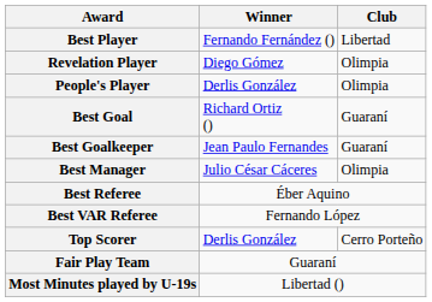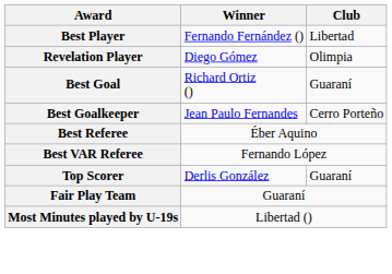 <table class="wikitable">
 <tr>
 <th>Award</th>
 <th>Winner</th>
 <th>Club</th>
 </tr>
 <tr>
 <th>Best Player</th>
 <td> <a href='#'>Fernando Fernández</a> ()</td>
 <td>Libertad</td>
 </tr>
 <tr>
 <th>Revelation Player</th>
 <td> <a href='#'>Diego Gómez</a></td>
 <td>Olimpia</td>
 </tr>
 <tr>
-<th>People's Player</th>
-<td> <a href='#'>Derlis González</a></td>
-<td>Olimpia</td>
-</tr>
-<tr>
 <th>Best Goal</th>
 <td> <a href='#'>Richard Ortiz</a><br>()</td>
 <td>Guaraní</td>
 </tr>
 <tr>
 <th>Best Goalkeeper</th>
 <td> <a href='#'>Jean Paulo Fernandes</a></td>
-<td>Guaraní</td>
-</tr>
-<tr>
-<th>Best Manager</th>
-<td> <a href='#'>Julio César Cáceres</a></td>
-<td>Olimpia</td>
+<td>Cerro Porteño</td>
 </tr>
 <tr>
 <th>Best Referee</th>
 <td colspan="2" align=center>Éber Aquino</td>
 </tr>
 <tr>
 <th>Best VAR Referee</th>
 <td colspan="2" align=center>Fernando López</td>
 </tr>
 <tr>
 <th>Top Scorer</th>
 <td> <a href='#'>Derlis González</a></td>
-<td>Cerro Porteño</td>
+<td>Guaraní</td>
 </tr>
 <tr>
 <th>Fair Play Team</th>
 <td colspan="2" align=center>Guaraní</td>
 </tr>
 <tr>
 <th>Most Minutes played by U-19s</th>
 <td colspan="2" align=center>Libertad ()</td>
 </tr>
 </table>
